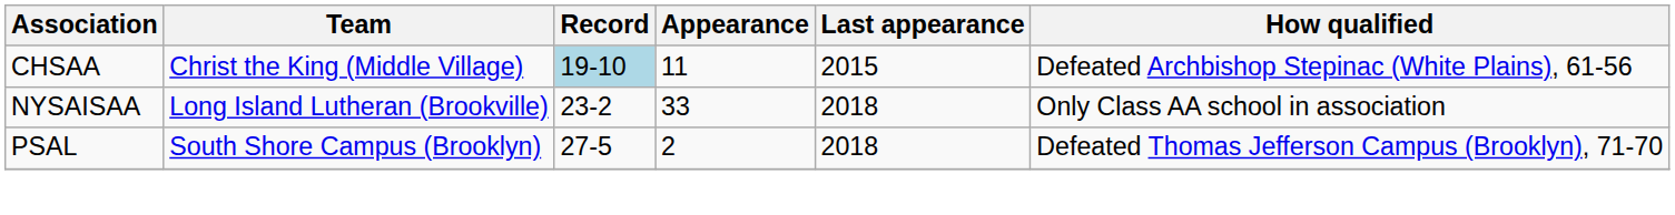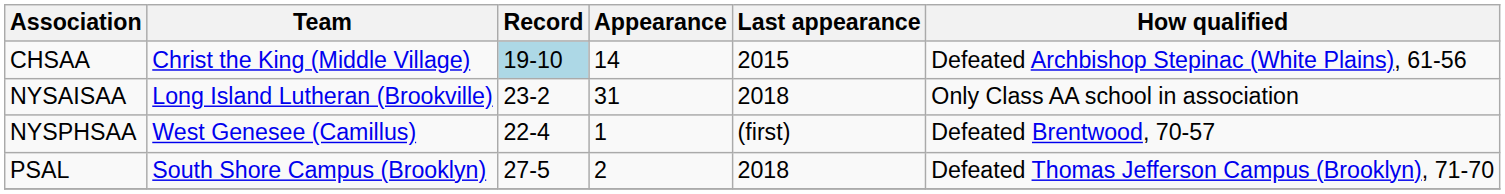 <table class="wikitable sortable" style="text-align:left;">
 <tr>
 <th>Association</th>
 <th>Team</th>
 <th>Record</th>
 <th data-sort-type="number">Appearance</th>
 <th>Last appearance</th>
 <th>How qualified</th>
 </tr>
 <tr>
 <td>CHSAA</td>
 <td><a href='#'>Christ the King (Middle Village)</a></td>
 <td style="background: lightblue;">19-10</td>
-<td>11</td>
+<td>14</td>
 <td>2015</td>
 <td>Defeated <a href='#'>Archbishop Stepinac (White Plains)</a>, 61-56</td>
 </tr>
 <tr>
 <td>NYSAISAA</td>
 <td><a href='#'>Long Island Lutheran (Brookville)</a></td>
 <td>23-2</td>
-<td>33</td>
+<td>31</td>
 <td>2018</td>
 <td>Only Class AA school in association</td>
+</tr>
+<tr>
+<td>NYSPHSAA</td>
+<td><a href='#'>West Genesee (Camillus)</a></td>
+<td>22-4</td>
+<td>1</td>
+<td>(first)</td>
+<td>Defeated <a href='#'>Brentwood</a>, 70-57</td>
 </tr>
 <tr>
 <td>PSAL</td>
 <td><a href='#'>South Shore Campus (Brooklyn)</a></td>
 <td>27-5</td>
 <td>2</td>
 <td>2018</td>
 <td>Defeated <a href='#'>Thomas Jefferson Campus (Brooklyn)</a>, 71-70</td>
 </tr>
 <tr>
 </tr>
 </table>
